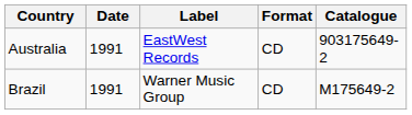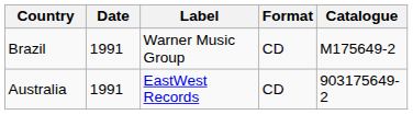 <table class="wikitable">
 <tr>
 <th width="80px">Country</th>
 <th width="50px">Date</th>
 <th width="120px">Label</th>
 <th width="40px">Format</th>
 <th width="90px">Catalogue</th>
 </tr>
 <tr>
+<td>Brazil</td>
+<td>1991</td>
+<td>Warner Music Group</td>
+<td>CD</td>
+<td>M175649-2</td>
+</tr>
+<tr>
 <td>Australia</td>
 <td>1991</td>
 <td><a href='#'>EastWest Records</a></td>
 <td>CD</td>
 <td>903175649-2</td>
 </tr>
-<tr>
-<td>Brazil</td>
-<td>1991</td>
-<td>Warner Music Group</td>
-<td>CD</td>
-<td>M175649-2</td>
-</tr>
 </table>
